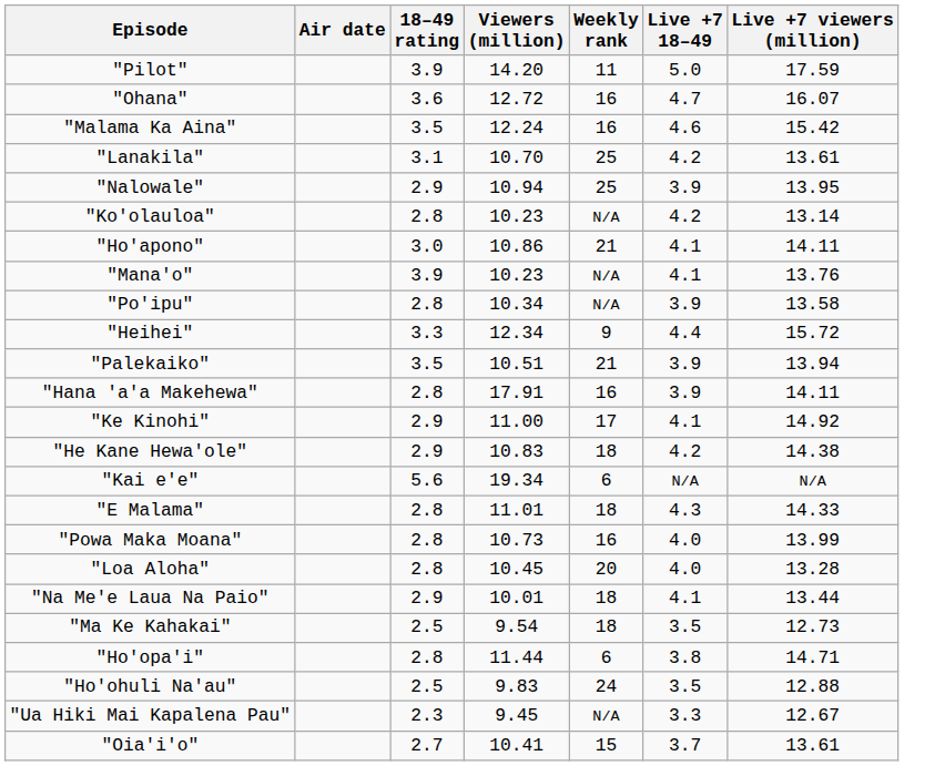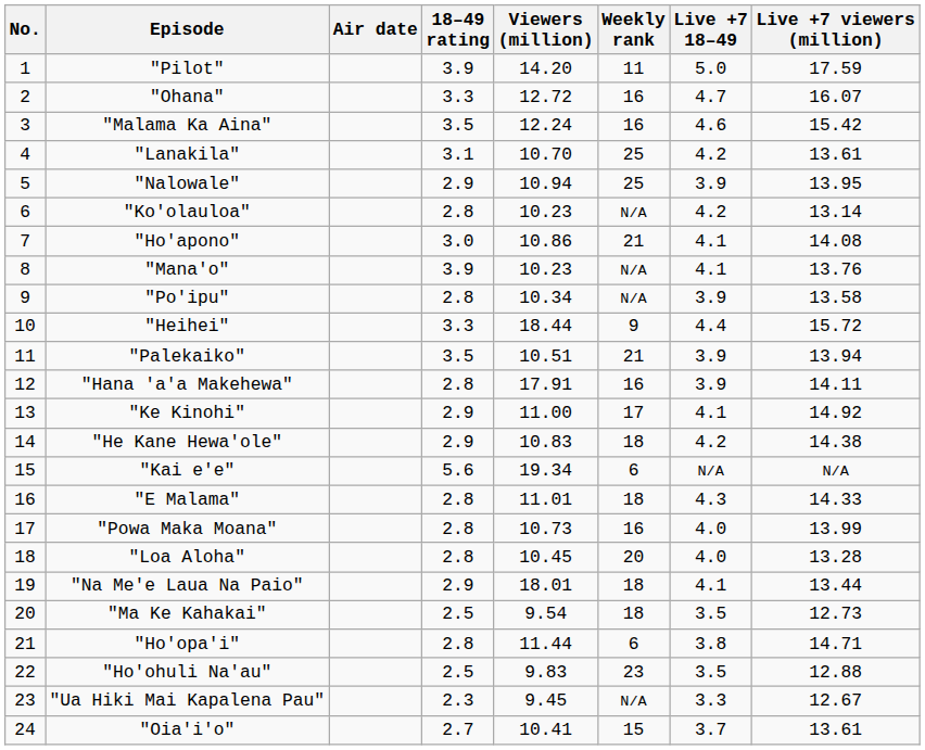 <table class="wikitable sortable" style="text-align:center;">
 <tr>
+<th>No.</th>
 <th class="unsortable">Episode</th>
 <th class="unsortable">Air date</th>
 <th>18–49<br>rating</th>
 <th>Viewers<br>(million)</th>
 <th>Weekly<br>rank</th>
 <th>Live +7<br>18–49</th>
 <th>Live +7 viewers<br>(million)</th>
 </tr>
 <tr>
+<td>1</td>
 <td>"Pilot"</td>
 <td></td>
 <td>3.9</td>
 <td>14.20</td>
 <td>11</td>
 <td>5.0</td>
 <td>17.59</td>
 </tr>
 <tr>
+<td>2</td>
 <td>"Ohana"</td>
 <td></td>
-<td>3.6</td>
+<td>3.3</td>
 <td>12.72</td>
 <td>16</td>
 <td>4.7</td>
 <td>16.07</td>
 </tr>
 <tr>
+<td>3</td>
 <td>"Malama Ka Aina"</td>
 <td></td>
 <td>3.5</td>
 <td>12.24</td>
 <td>16</td>
 <td>4.6</td>
 <td>15.42</td>
 </tr>
 <tr>
+<td>4</td>
 <td>"Lanakila"</td>
 <td></td>
 <td>3.1</td>
 <td>10.70</td>
 <td>25</td>
 <td>4.2</td>
 <td>13.61</td>
 </tr>
 <tr>
+<td>5</td>
 <td>"Nalowale"</td>
 <td></td>
 <td>2.9</td>
 <td>10.94</td>
 <td>25</td>
 <td>3.9</td>
 <td>13.95</td>
 </tr>
 <tr>
+<td>6</td>
 <td>"Ko'olauloa"</td>
 <td></td>
 <td>2.8</td>
 <td>10.23</td>
 <td><span><small>N/A</small></span></td>
 <td>4.2</td>
 <td>13.14</td>
 </tr>
 <tr>
+<td>7</td>
 <td>"Ho'apono"</td>
 <td></td>
 <td>3.0</td>
 <td>10.86</td>
 <td>21</td>
 <td>4.1</td>
-<td>14.11</td>
+<td>14.08</td>
 </tr>
 <tr>
+<td>8</td>
 <td>"Mana'o"</td>
 <td></td>
 <td>3.9</td>
 <td>10.23</td>
 <td><span><small>N/A</small></span></td>
 <td>4.1</td>
 <td>13.76</td>
 </tr>
 <tr>
+<td>9</td>
 <td>"Po'ipu"</td>
 <td></td>
 <td>2.8</td>
 <td>10.34</td>
 <td><span><small>N/A</small></span></td>
 <td>3.9</td>
 <td>13.58</td>
 </tr>
 <tr>
+<td>10</td>
 <td>"Heihei"</td>
 <td></td>
 <td>3.3</td>
-<td>12.34</td>
+<td>18.44</td>
 <td>9</td>
 <td>4.4</td>
 <td>15.72</td>
 </tr>
 <tr>
+<td>11</td>
 <td>"Palekaiko"</td>
 <td></td>
 <td>3.5</td>
 <td>10.51</td>
 <td>21</td>
 <td>3.9</td>
 <td>13.94</td>
 </tr>
 <tr>
+<td>12</td>
 <td>"Hana 'a'a Makehewa"</td>
 <td></td>
 <td>2.8</td>
 <td>17.91</td>
 <td>16</td>
 <td>3.9</td>
 <td>14.11</td>
 </tr>
 <tr>
+<td>13</td>
 <td>"Ke Kinohi"</td>
 <td></td>
 <td>2.9</td>
 <td>11.00</td>
 <td>17</td>
 <td>4.1</td>
 <td>14.92</td>
 </tr>
 <tr>
+<td>14</td>
 <td>"He Kane Hewa'ole"</td>
 <td></td>
 <td>2.9</td>
 <td>10.83</td>
 <td>18</td>
 <td>4.2</td>
 <td>14.38</td>
 </tr>
 <tr>
+<td>15</td>
 <td>"Kai e'e"</td>
 <td></td>
 <td>5.6</td>
 <td>19.34</td>
 <td>6</td>
 <td><span><small>N/A</small></span></td>
 <td><span><small>N/A</small></span></td>
 </tr>
 <tr>
+<td>16</td>
 <td>"E Malama"</td>
 <td></td>
 <td>2.8</td>
 <td>11.01</td>
 <td>18</td>
 <td>4.3</td>
 <td>14.33</td>
 </tr>
 <tr>
+<td>17</td>
 <td>"Powa Maka Moana"</td>
 <td></td>
 <td>2.8</td>
 <td>10.73</td>
 <td>16</td>
 <td>4.0</td>
 <td>13.99</td>
 </tr>
 <tr>
+<td>18</td>
 <td>"Loa Aloha"</td>
 <td></td>
 <td>2.8</td>
 <td>10.45</td>
 <td>20</td>
 <td>4.0</td>
 <td>13.28</td>
 </tr>
 <tr>
+<td>19</td>
 <td>"Na Me'e Laua Na Paio"</td>
 <td></td>
 <td>2.9</td>
-<td>10.01</td>
+<td>18.01</td>
 <td>18</td>
 <td>4.1</td>
 <td>13.44</td>
 </tr>
 <tr>
+<td>20</td>
 <td>"Ma Ke Kahakai"</td>
 <td></td>
 <td>2.5</td>
 <td>9.54</td>
 <td>18</td>
 <td>3.5</td>
 <td>12.73</td>
 </tr>
 <tr>
+<td>21</td>
 <td>"Ho'opa'i"</td>
 <td></td>
 <td>2.8</td>
 <td>11.44</td>
 <td>6</td>
 <td>3.8</td>
 <td>14.71</td>
 </tr>
 <tr>
+<td>22</td>
 <td>"Ho'ohuli Na'au"</td>
 <td></td>
 <td>2.5</td>
 <td>9.83</td>
-<td>24</td>
+<td>23</td>
 <td>3.5</td>
 <td>12.88</td>
 </tr>
 <tr>
+<td>23</td>
 <td>"Ua Hiki Mai Kapalena Pau"</td>
 <td></td>
 <td>2.3</td>
 <td>9.45</td>
 <td><span><small>N/A</small></span></td>
 <td>3.3</td>
 <td>12.67</td>
 </tr>
 <tr>
+<td>24</td>
 <td>"Oia'i'o"</td>
 <td></td>
 <td>2.7</td>
 <td>10.41</td>
 <td>15</td>
 <td>3.7</td>
 <td>13.61</td>
 </tr>
 </table>
